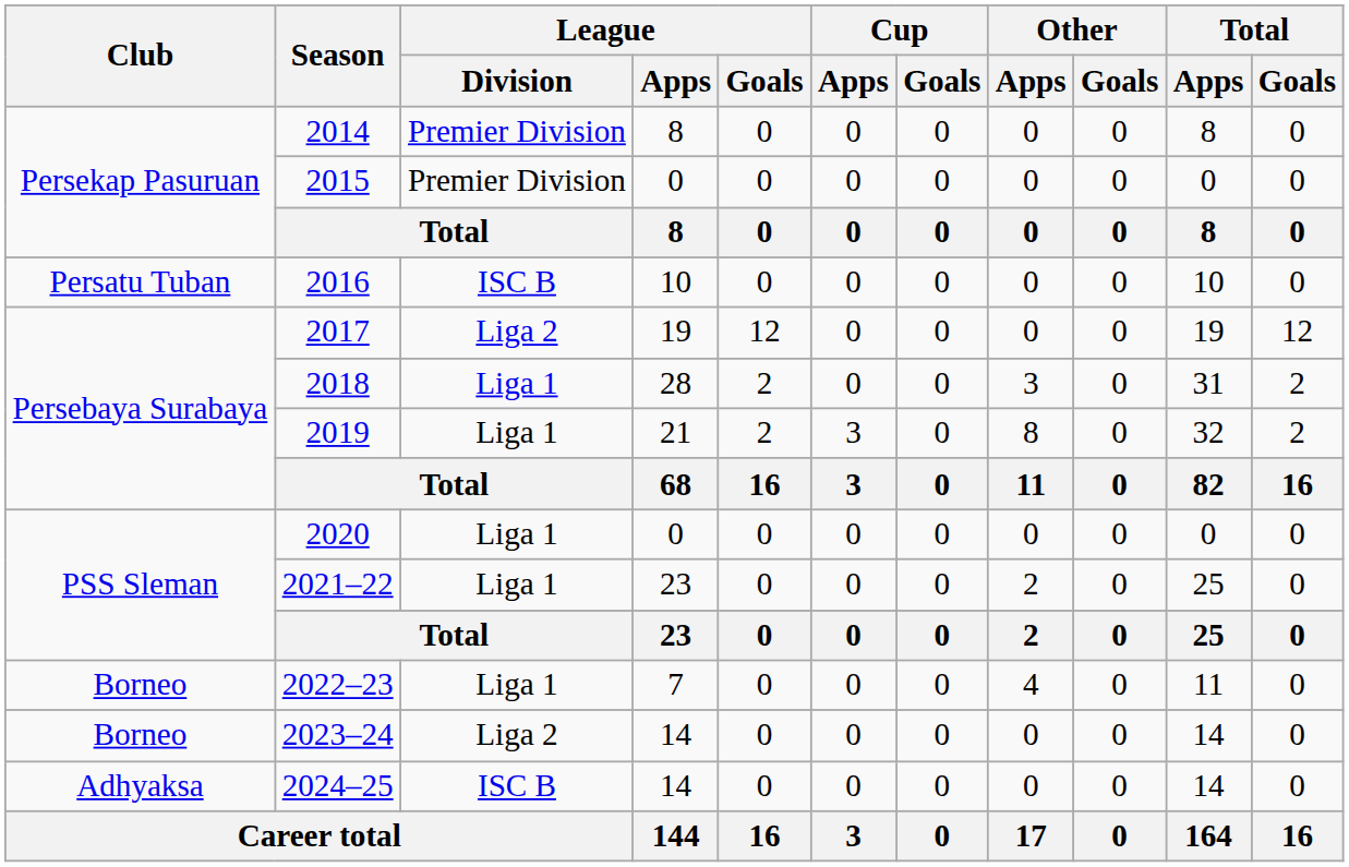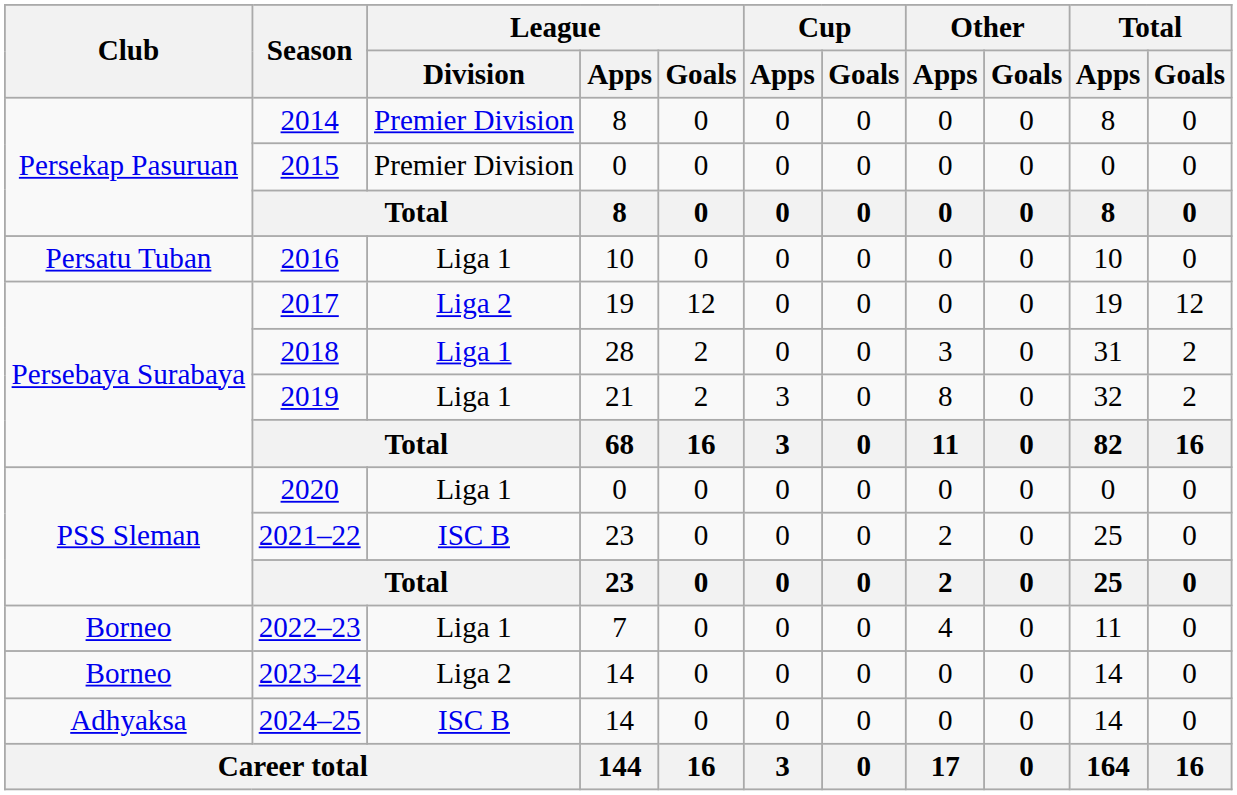 <table class="wikitable" style="text-align:center">
 <tr>
 <th rowspan="2">Club</th>
 <th rowspan="2">Season</th>
 <th colspan="3">League</th>
 <th colspan="2">Cup</th>
 <th colspan="2">Other</th>
 <th colspan="2">Total</th>
 </tr>
 <tr>
 <th>Division</th>
 <th>Apps</th>
 <th>Goals</th>
 <th>Apps</th>
 <th>Goals</th>
 <th>Apps</th>
 <th>Goals</th>
 <th>Apps</th>
 <th>Goals</th>
 </tr>
 <tr>
 <td rowspan="3" valign="center"><a href='#'>Persekap Pasuruan</a></td>
 <td><a href='#'>2014</a></td>
 <td rowspan="1" valign="center"><a href='#'>Premier Division</a></td>
 <td>8</td>
 <td>0</td>
 <td>0</td>
 <td>0</td>
 <td>0</td>
 <td>0</td>
 <td>8</td>
 <td>0</td>
 </tr>
 <tr>
 <td><a href='#'>2015</a></td>
 <td rowspan="1" valign="center">Premier Division</td>
 <td>0</td>
 <td>0</td>
 <td>0</td>
 <td>0</td>
 <td>0</td>
 <td>0</td>
 <td>0</td>
 <td>0</td>
 </tr>
 <tr>
 <th colspan="2">Total</th>
 <th>8</th>
 <th>0</th>
 <th>0</th>
 <th>0</th>
 <th>0</th>
 <th>0</th>
 <th>8</th>
 <th>0</th>
 </tr>
 <tr>
 <td rowspan="1" valign="center"><a href='#'>Persatu Tuban</a></td>
 <td><a href='#'>2016</a></td>
-<td><a href='#'>ISC B</a></td>
+<td rowspan="1" valign="center">Liga 1</td>
 <td>10</td>
 <td>0</td>
 <td>0</td>
 <td>0</td>
 <td>0</td>
 <td>0</td>
 <td>10</td>
 <td>0</td>
 </tr>
 <tr>
 <td rowspan="4" valign="center"><a href='#'>Persebaya Surabaya</a></td>
 <td><a href='#'>2017</a></td>
 <td><a href='#'>Liga 2</a></td>
 <td>19</td>
 <td>12</td>
 <td>0</td>
 <td>0</td>
 <td>0</td>
 <td>0</td>
 <td>19</td>
 <td>12</td>
 </tr>
 <tr>
 <td><a href='#'>2018</a></td>
 <td rowspan="1" valign="center"><a href='#'>Liga 1</a></td>
 <td>28</td>
 <td>2</td>
 <td>0</td>
 <td>0</td>
 <td>3</td>
 <td>0</td>
 <td>31</td>
 <td>2</td>
 </tr>
 <tr>
 <td><a href='#'>2019</a></td>
 <td rowspan="1" valign="center">Liga 1</td>
 <td>21</td>
 <td>2</td>
 <td>3</td>
 <td>0</td>
 <td>8</td>
 <td>0</td>
 <td>32</td>
 <td>2</td>
 </tr>
 <tr>
 <th colspan="2">Total</th>
 <th>68</th>
 <th>16</th>
 <th>3</th>
 <th>0</th>
 <th>11</th>
 <th>0</th>
 <th>82</th>
 <th>16</th>
 </tr>
 <tr>
 <td rowspan="3" valign="center"><a href='#'>PSS Sleman</a></td>
 <td><a href='#'>2020</a></td>
 <td rowspan="1" valign="center">Liga 1</td>
 <td>0</td>
 <td>0</td>
 <td>0</td>
 <td>0</td>
 <td>0</td>
 <td>0</td>
 <td>0</td>
 <td>0</td>
 </tr>
 <tr>
 <td><a href='#'>2021–22</a></td>
-<td rowspan="1" valign="center">Liga 1</td>
+<td><a href='#'>ISC B</a></td>
 <td>23</td>
 <td>0</td>
 <td>0</td>
 <td>0</td>
 <td>2</td>
 <td>0</td>
 <td>25</td>
 <td>0</td>
 </tr>
 <tr>
 <th colspan="2">Total</th>
 <th>23</th>
 <th>0</th>
 <th>0</th>
 <th>0</th>
 <th>2</th>
 <th>0</th>
 <th>25</th>
 <th>0</th>
 </tr>
 <tr>
 <td rowspan="1"><a href='#'>Borneo</a></td>
 <td><a href='#'>2022–23</a></td>
 <td rowspan="1">Liga 1</td>
 <td>7</td>
 <td>0</td>
 <td>0</td>
 <td>0</td>
 <td>4</td>
 <td>0</td>
 <td>11</td>
 <td>0</td>
 </tr>
 <tr>
 <td rowspan="1"><a href='#'>Borneo</a></td>
 <td><a href='#'>2023–24</a></td>
 <td rowspan="1">Liga 2</td>
 <td>14</td>
 <td>0</td>
 <td>0</td>
 <td>0</td>
 <td>0</td>
 <td>0</td>
 <td>14</td>
 <td>0</td>
 </tr>
 <tr>
 <td rowspan="1"><a href='#'>Adhyaksa</a></td>
 <td><a href='#'>2024–25</a></td>
 <td><a href='#'>ISC B</a></td>
 <td>14</td>
 <td>0</td>
 <td>0</td>
 <td>0</td>
 <td>0</td>
 <td>0</td>
 <td>14</td>
 <td>0</td>
 </tr>
 <tr>
 <th colspan="3">Career total</th>
 <th>144</th>
 <th>16</th>
 <th>3</th>
 <th>0</th>
 <th>17</th>
 <th>0</th>
 <th>164</th>
 <th>16</th>
 </tr>
 </table>
